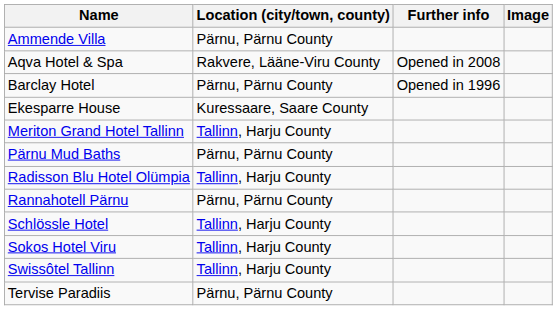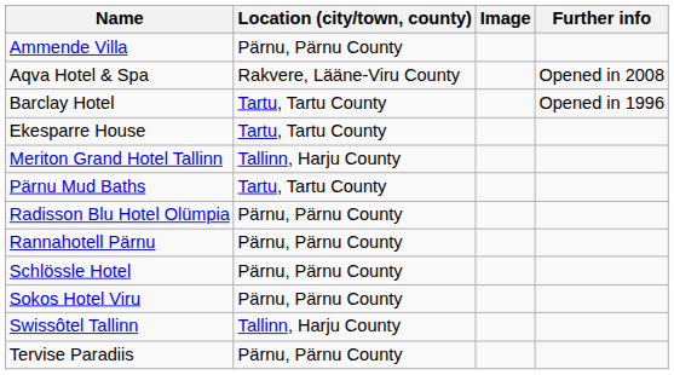 <table class="wikitable sortable">
 <tr>
 <th>Name</th>
 <th>Location (city/town, county)</th>
+<th>Image</th>
 <th>Further info</th>
-<th>Image</th>
 </tr>
 <tr>
 <td><a href='#'>Ammende Villa</a></td>
 <td>Pärnu, Pärnu County</td>
 <td></td>
 <td></td>
 </tr>
 <tr>
 <td>Aqva Hotel & Spa</td>
 <td>Rakvere, Lääne-Viru County</td>
+<td></td>
 <td>Opened in 2008</td>
-<td></td>
 </tr>
 <tr>
 <td>Barclay Hotel</td>
-<td>Pärnu, Pärnu County</td>
+<td><a href='#'>Tartu</a>, Tartu County</td>
+<td></td>
 <td>Opened in 1996</td>
-<td></td>
 </tr>
 <tr>
 <td>Ekesparre House</td>
-<td>Kuressaare, Saare County</td>
+<td><a href='#'>Tartu</a>, Tartu County</td>
 <td></td>
 <td></td>
 </tr>
 <tr>
 <td><a href='#'>Meriton Grand Hotel Tallinn</a></td>
 <td><a href='#'>Tallinn</a>, Harju County</td>
 <td></td>
 <td></td>
 </tr>
 <tr>
 <td><a href='#'>Pärnu Mud Baths</a></td>
-<td>Pärnu, Pärnu County</td>
+<td><a href='#'>Tartu</a>, Tartu County</td>
 <td></td>
 <td></td>
 </tr>
 <tr>
 <td><a href='#'>Radisson Blu Hotel Olümpia</a></td>
-<td><a href='#'>Tallinn</a>, Harju County</td>
+<td>Pärnu, Pärnu County</td>
 <td></td>
 <td></td>
 </tr>
 <tr>
 <td><a href='#'>Rannahotell Pärnu</a></td>
 <td>Pärnu, Pärnu County</td>
 <td></td>
 <td></td>
 </tr>
 <tr>
 <td><a href='#'>Schlössle Hotel</a></td>
-<td><a href='#'>Tallinn</a>, Harju County</td>
+<td>Pärnu, Pärnu County</td>
 <td></td>
 <td></td>
 </tr>
 <tr>
 <td><a href='#'>Sokos Hotel Viru</a></td>
-<td><a href='#'>Tallinn</a>, Harju County</td>
+<td>Pärnu, Pärnu County</td>
 <td></td>
 <td></td>
 </tr>
 <tr>
 <td><a href='#'>Swissôtel Tallinn</a></td>
 <td><a href='#'>Tallinn</a>, Harju County</td>
 <td></td>
 <td></td>
 </tr>
 <tr>
 <td>Tervise Paradiis</td>
 <td>Pärnu, Pärnu County</td>
 <td></td>
 <td></td>
 </tr>
 </table>
